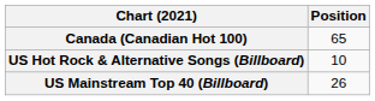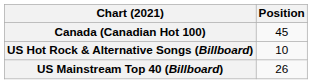 <table class="wikitable sortable plainrowheaders" style="text-align:center">
 <tr>
 <th scope="col">Chart (2021)</th>
 <th scope="col">Position</th>
 </tr>
 <tr>
 <th scope="row">Canada (Canadian Hot 100)</th>
-<td>65</td>
+<td>45</td>
 </tr>
 <tr>
 <th scope="row">US Hot Rock & Alternative Songs (<em>Billboard</em>)</th>
 <td>10</td>
 </tr>
 <tr>
 <th scope="row">US Mainstream Top 40 (<em>Billboard</em>)</th>
 <td>26</td>
 </tr>
 </table>
